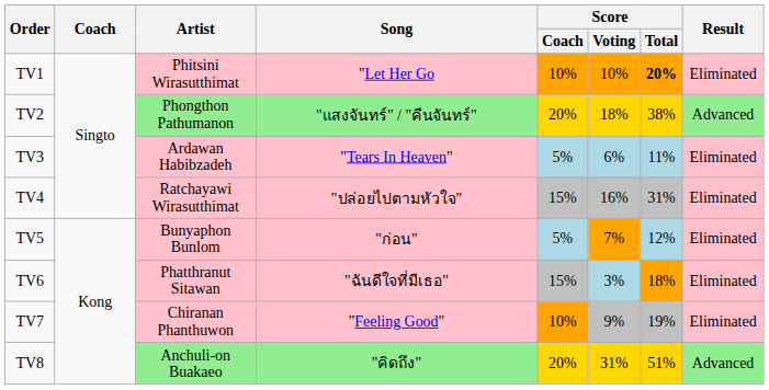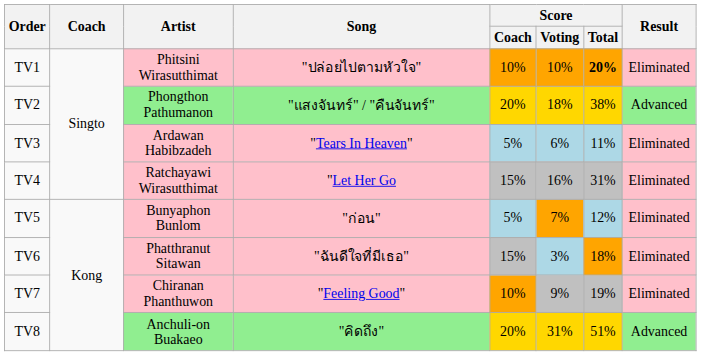 <table class="wikitable" style="text-align:center; width:90%;">
 <tr>
 <th scope="col" style="width:05%;" rowspan="2">Order</th>
 <th scope="col" style="width:10%;" rowspan="2">Coach</th>
 <th scope="col" style="width:15%;" rowspan="2">Artist</th>
 <th scope="col" style="width:35%;" rowspan="2">Song</th>
 <th scope="col" style="width:15%;" colspan="3">Score</th>
 <th scope="col" style="width:10%;" rowspan="2">Result</th>
 </tr>
 <tr>
 <th scope="col" style="width:05%;">Coach</th>
 <th scope="col" style="width:05%;">Voting</th>
 <th scope="col" style="width:05%;">Total</th>
 </tr>
 <tr>
 <td>TV1</td>
 <td rowspan="4">Singto</td>
 <td style="background:pink">Phitsini Wirasutthimat</td>
-<td style="background:pink">"<a href='#'>Let Her Go</a></td>
+<td style="background:pink">"ปล่อยไปตามหัวใจ"</td>
 <td style="background:orange">10%</td>
 <td style="background:orange">10%</td>
 <td style="background:orange"><strong>20%</strong></td>
 <td style="background:pink">Eliminated</td>
 </tr>
 <tr>
 <td>TV2</td>
 <td style="background:lightgreen">Phongthon Pathumanon</td>
 <td style="background:lightgreen">"แสงจันทร์" / "คืนจันทร์"</td>
 <td style="background:gold">20%</td>
 <td style="background:gold">18%</td>
 <td style="background:gold">38%</td>
 <td style="background:lightgreen">Advanced</td>
 </tr>
 <tr>
 <td>TV3</td>
 <td style="background:pink">Ardawan Habibzadeh</td>
 <td style="background:pink">"<a href='#'>Tears In Heaven</a>"</td>
 <td style="background:lightblue">5%</td>
 <td style="background:lightblue">6%</td>
 <td style="background:lightblue">11%</td>
 <td style="background:pink">Eliminated</td>
 </tr>
 <tr>
 <td>TV4</td>
 <td style="background:pink">Ratchayawi Wirasutthimat</td>
-<td style="background:pink">"ปล่อยไปตามหัวใจ"</td>
+<td style="background:pink">"<a href='#'>Let Her Go</a></td>
 <td style="background:silver">15%</td>
 <td style="background:silver">16%</td>
 <td style="background:silver">31%</td>
 <td style="background:pink">Eliminated</td>
 </tr>
 <tr>
 <td>TV5</td>
 <td rowspan="4">Kong</td>
 <td style="background:pink">Bunyaphon Bunlom</td>
 <td style="background:pink">"ก่อน"</td>
 <td style="background:lightblue">5%</td>
 <td style="background:orange">7%</td>
 <td style="background:lightblue">12%</td>
 <td style="background:pink">Eliminated</td>
 </tr>
 <tr>
 <td>TV6</td>
 <td style="background:pink">Phatthranut Sitawan</td>
 <td style="background:pink">"ฉันดีใจที่มีเธอ"</td>
 <td style="background:silver">15%</td>
 <td style="background:lightblue">3%</td>
 <td style="background:orange">18%</td>
 <td style="background:pink">Eliminated</td>
 </tr>
 <tr>
 <td>TV7</td>
 <td style="background:pink">Chiranan Phanthuwon</td>
 <td style="background:pink">"<a href='#'>Feeling Good</a>"</td>
 <td style="background:orange">10%</td>
 <td style="background:silver">9%</td>
 <td style="background:silver">19%</td>
 <td style="background:pink">Eliminated</td>
 </tr>
 <tr>
 <td>TV8</td>
 <td style="background:lightgreen">Anchuli-on Buakaeo</td>
 <td style="background:lightgreen">"คิดถึง"</td>
 <td style="background:gold">20%</td>
 <td style="background:gold">31%</td>
 <td style="background:gold">51%</td>
 <td style="background:lightgreen">Advanced</td>
 </tr>
 </table>
